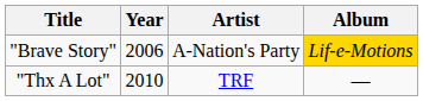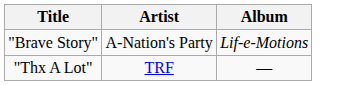 <table class="wikitable plainrowheaders" style="text-align:center;">
 <tr>
 <th scope="col">Title</th>
-<th scope="col">Year</th>
 <th scope="col">Artist</th>
 <th scope="col">Album</th>
 </tr>
 <tr>
 <td scope="row">"Brave Story"</td>
-<td>2006</td>
 <td>A-Nation's Party</td>
-<td style="background: gold;"><em>Lif-e-Motions</em></td>
+<td><em>Lif-e-Motions</em></td>
 </tr>
 <tr>
 <td scope="row">"Thx A Lot"</td>
-<td>2010</td>
 <td><a href='#'>TRF</a></td>
 <td>—</td>
 </tr>
 </table>
